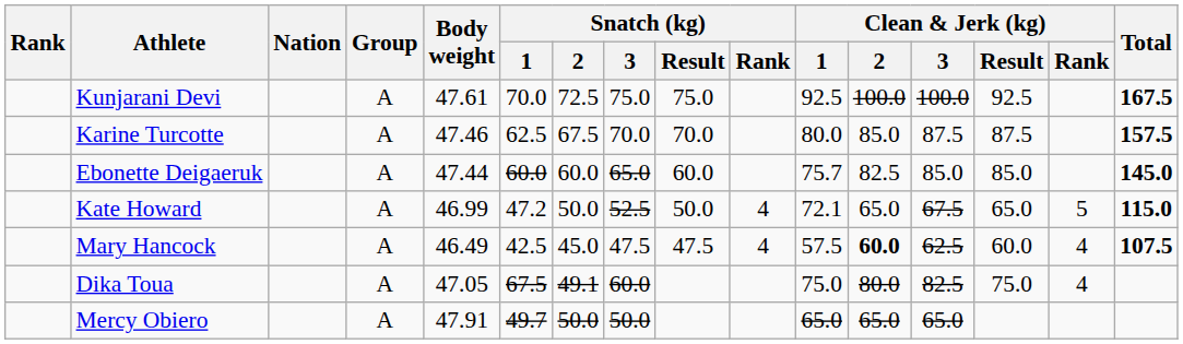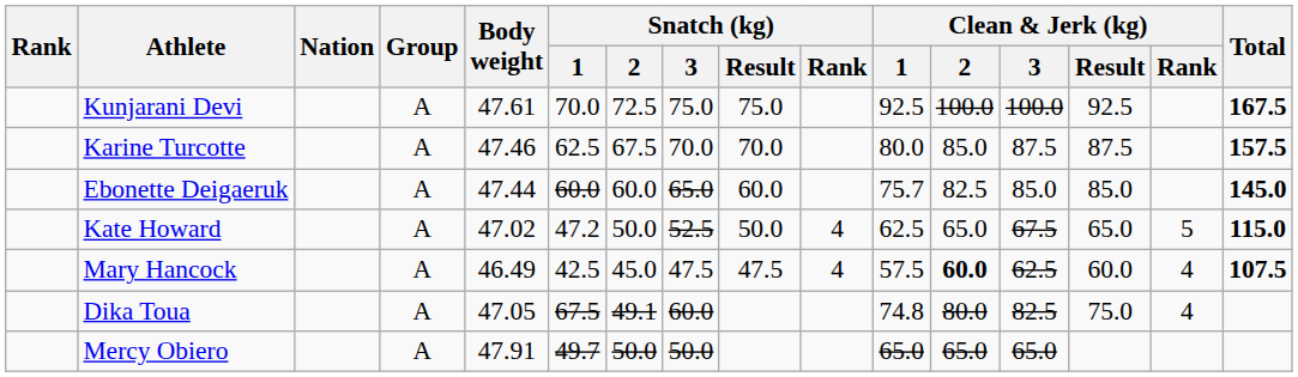 <table class="wikitable sortable" style="text-align:center;">
 <tr>
 <th rowspan=2>Rank</th>
 <th rowspan=2>Athlete</th>
 <th rowspan=2>Nation</th>
 <th rowspan=2>Group</th>
 <th rowspan=2>Body<br>weight</th>
 <th colspan=5>Snatch (kg)</th>
 <th colspan=5>Clean & Jerk (kg)</th>
 <th rowspan=2>Total</th>
 </tr>
 <tr>
 <th>1</th>
 <th>2</th>
 <th>3</th>
 <th>Result</th>
 <th>Rank</th>
 <th>1</th>
 <th>2</th>
 <th>3</th>
 <th>Result</th>
 <th>Rank</th>
 </tr>
 <tr>
 <td></td>
 <td align=left><a href='#'>Kunjarani Devi</a></td>
 <td align=left></td>
 <td>A</td>
 <td>47.61</td>
 <td>70.0</td>
 <td>72.5</td>
 <td>75.0</td>
 <td>75.0</td>
 <td></td>
 <td>92.5</td>
 <td><s>100.0</s></td>
 <td><s>100.0</s></td>
 <td>92.5</td>
 <td></td>
 <td><strong>167.5</strong></td>
 </tr>
 <tr>
 <td></td>
 <td align=left><a href='#'>Karine Turcotte</a></td>
 <td align=left></td>
 <td>A</td>
 <td>47.46</td>
 <td>62.5</td>
 <td>67.5</td>
 <td>70.0</td>
 <td>70.0</td>
 <td></td>
 <td>80.0</td>
 <td>85.0</td>
 <td>87.5</td>
 <td>87.5</td>
 <td></td>
 <td><strong>157.5</strong></td>
 </tr>
 <tr>
 <td></td>
 <td align=left><a href='#'>Ebonette Deigaeruk</a></td>
 <td align=left></td>
 <td>A</td>
 <td>47.44</td>
 <td><s>60.0</s></td>
 <td>60.0</td>
 <td><s>65.0</s></td>
 <td>60.0</td>
 <td></td>
 <td>75.7</td>
 <td>82.5</td>
 <td>85.0</td>
 <td>85.0</td>
 <td></td>
 <td><strong>145.0</strong></td>
 </tr>
 <tr>
 <td></td>
 <td align=left><a href='#'>Kate Howard</a></td>
 <td align=left></td>
 <td>A</td>
-<td>46.99</td>
+<td>47.02</td>
 <td>47.2</td>
 <td>50.0</td>
 <td><s>52.5</s></td>
 <td>50.0</td>
 <td>4</td>
-<td>72.1</td>
+<td>62.5</td>
 <td>65.0</td>
 <td><s>67.5</s></td>
 <td>65.0</td>
 <td>5</td>
 <td><strong>115.0</strong></td>
 </tr>
 <tr>
 <td></td>
 <td align=left><a href='#'>Mary Hancock</a></td>
 <td align=left></td>
 <td>A</td>
 <td>46.49</td>
 <td>42.5</td>
 <td>45.0</td>
 <td>47.5</td>
 <td>47.5</td>
 <td>4</td>
 <td>57.5</td>
 <td><strong>60.0</strong></td>
 <td><s>62.5</s></td>
 <td>60.0</td>
 <td>4</td>
 <td><strong>107.5</strong></td>
 </tr>
 <tr>
 <td></td>
 <td align=left><a href='#'>Dika Toua</a></td>
 <td align=left></td>
 <td>A</td>
 <td>47.05</td>
 <td><s>67.5</s></td>
 <td><s>49.1</s></td>
 <td><s>60.0</s></td>
 <td></td>
 <td></td>
-<td>75.0</td>
+<td>74.8</td>
 <td><s>80.0</s></td>
 <td><s>82.5</s></td>
 <td>75.0</td>
 <td>4</td>
 <td></td>
 </tr>
 <tr>
 <td></td>
 <td align=left><a href='#'>Mercy Obiero</a></td>
 <td align=left></td>
 <td>A</td>
 <td>47.91</td>
 <td><s>49.7</s></td>
 <td><s>50.0</s></td>
 <td><s>50.0</s></td>
 <td></td>
 <td></td>
 <td><s>65.0</s></td>
 <td><s>65.0</s></td>
 <td><s>65.0</s></td>
 <td></td>
 <td></td>
 <td></td>
 </tr>
 </table>
